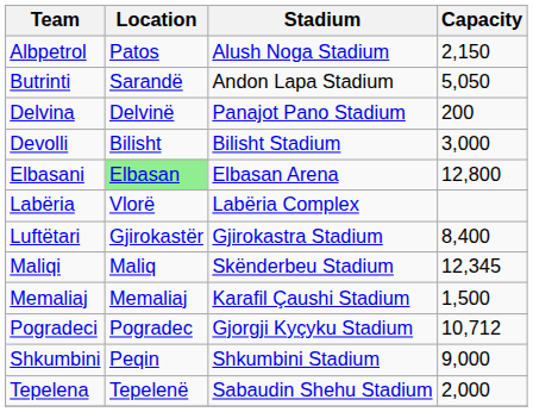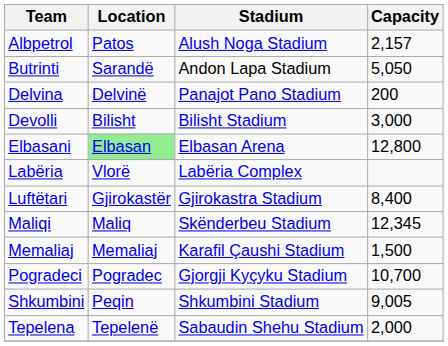 <table class="wikitable sortable">
 <tr>
 <th>Team</th>
 <th>Location</th>
 <th>Stadium</th>
 <th>Capacity</th>
 </tr>
 <tr>
 <td><a href='#'>Albpetrol</a></td>
 <td><a href='#'>Patos</a></td>
 <td><a href='#'>Alush Noga Stadium</a></td>
-<td>2,150</td>
+<td>2,157</td>
 </tr>
 <tr>
 <td><a href='#'>Butrinti</a></td>
 <td><a href='#'>Sarandë</a></td>
 <td>Andon Lapa Stadium</td>
 <td>5,050</td>
 </tr>
 <tr>
 <td><a href='#'>Delvina</a></td>
 <td><a href='#'>Delvinë</a></td>
 <td><a href='#'>Panajot Pano Stadium</a></td>
 <td>200</td>
 </tr>
 <tr>
 <td><a href='#'>Devolli</a></td>
 <td><a href='#'>Bilisht</a></td>
 <td><a href='#'>Bilisht Stadium</a></td>
 <td>3,000</td>
 </tr>
 <tr>
 <td><a href='#'>Elbasani</a></td>
 <td style="background: lightgreen;"><a href='#'>Elbasan</a></td>
 <td><a href='#'>Elbasan Arena</a></td>
 <td>12,800</td>
 </tr>
 <tr>
 <td><a href='#'>Labëria</a></td>
 <td><a href='#'>Vlorë</a></td>
 <td><a href='#'>Labëria Complex</a></td>
 <td></td>
 </tr>
 <tr>
 <td><a href='#'>Luftëtari</a></td>
 <td><a href='#'>Gjirokastër</a></td>
 <td><a href='#'>Gjirokastra Stadium</a></td>
 <td>8,400</td>
 </tr>
 <tr>
 <td><a href='#'>Maliqi</a></td>
 <td><a href='#'>Maliq</a></td>
 <td><a href='#'>Skënderbeu Stadium</a></td>
 <td>12,345</td>
 </tr>
 <tr>
 <td><a href='#'>Memaliaj</a></td>
 <td><a href='#'>Memaliaj</a></td>
 <td><a href='#'>Karafil Çaushi Stadium</a></td>
 <td>1,500</td>
 </tr>
 <tr>
 <td><a href='#'>Pogradeci</a></td>
 <td><a href='#'>Pogradec</a></td>
 <td><a href='#'>Gjorgji Kyçyku Stadium</a></td>
-<td>10,712</td>
+<td>10,700</td>
 </tr>
 <tr>
 <td><a href='#'>Shkumbini</a></td>
 <td><a href='#'>Peqin</a></td>
 <td><a href='#'>Shkumbini Stadium</a></td>
-<td>9,000</td>
+<td>9,005</td>
 </tr>
 <tr>
 <td><a href='#'>Tepelena</a></td>
 <td><a href='#'>Tepelenë</a></td>
 <td><a href='#'>Sabaudin Shehu Stadium</a></td>
 <td>2,000</td>
 </tr>
 <tr>
 </tr>
 </table>
